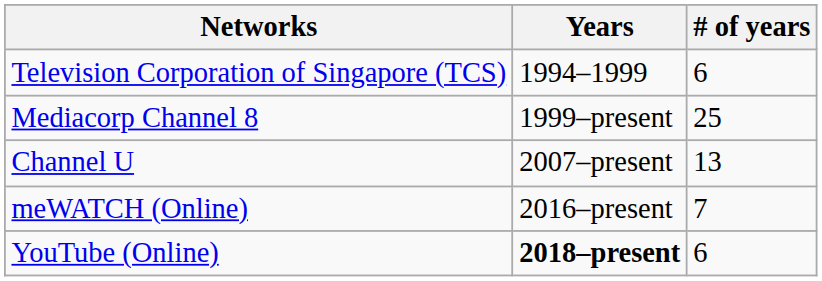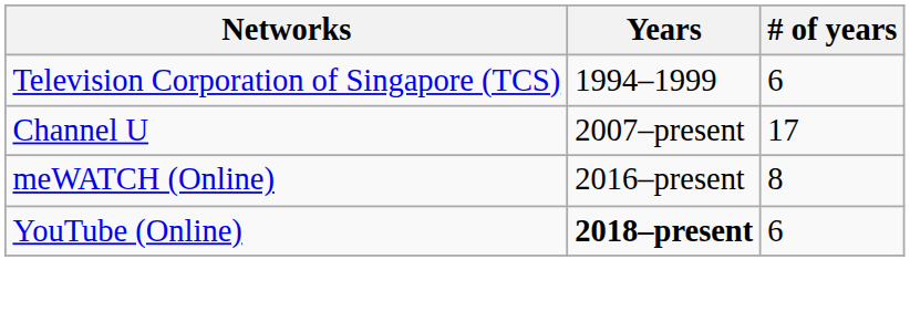 <table class="wikitable">
 <tr>
 <th>Networks</th>
 <th>Years</th>
 <th># of years</th>
 </tr>
 <tr>
 <td align=left><a href='#'>Television Corporation of Singapore (TCS)</a></td>
 <td>1994–1999</td>
 <td>6</td>
 </tr>
 <tr>
-<td align=left><a href='#'>Mediacorp Channel 8</a></td>
-<td>1999–present</td>
-<td>25</td>
-</tr>
-<tr>
 <td align=left><a href='#'>Channel U</a></td>
 <td>2007–present</td>
-<td>13</td>
+<td>17</td>
 </tr>
 <tr>
 <td align=left><a href='#'>meWATCH (Online)</a></td>
 <td>2016–present</td>
-<td>7</td>
+<td>8</td>
 </tr>
 <tr>
 <td align=left><a href='#'>YouTube (Online)</a></td>
 <td><strong>2018–present</strong></td>
 <td>6</td>
 </tr>
 </table>
